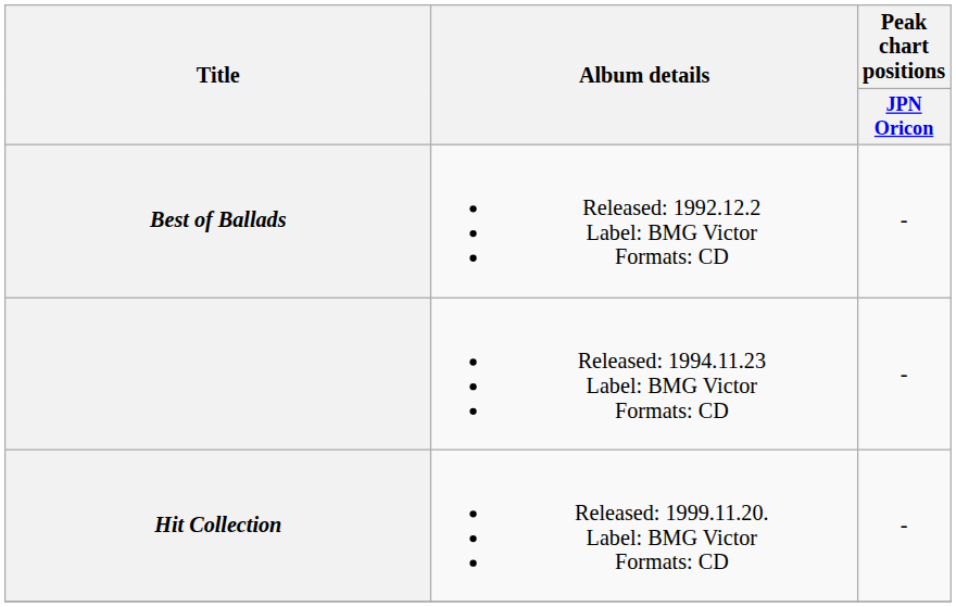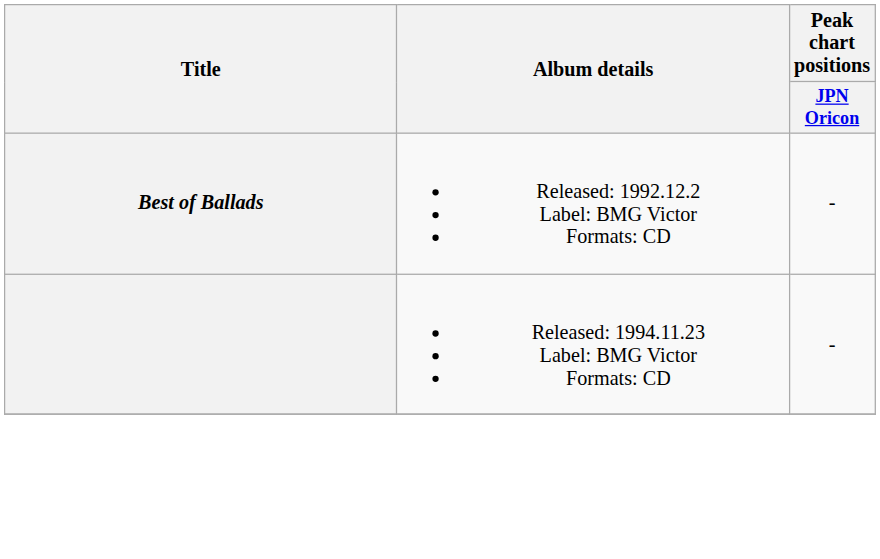 <table class="wikitable plainrowheaders" style="text-align:center;">
 <tr>
 <th scope="col" rowspan="2" style="width:19em;">Title</th>
 <th scope="col" rowspan="2" style="width:19em;">Album details</th>
 <th scope="col">Peak chart positions</th>
 </tr>
 <tr>
 <th scope="col" style="width:2.9em;font-size:90%;"><a href='#'>JPN<br>Oricon</a><br></th>
 </tr>
 <tr>
 <th scope="row"><em>Best of Ballads</em></th>
 <td><br><ul><li>Released: 1992.12.2</li><li>Label: BMG Victor</li><li>Formats: CD</li></ul></td>
 <td align="center">-</td>
 </tr>
 <tr>
 <th scope="row"></th>
 <td><br><ul><li>Released: 1994.11.23</li><li>Label: BMG Victor</li><li>Formats: CD</li></ul></td>
 <td align="center">-</td>
 </tr>
 <tr>
-<th scope="row"><em>Hit Collection</em></th>
-<td><br><ul><li>Released: 1999.11.20.</li><li>Label: BMG Victor</li><li>Formats: CD</li></ul></td>
-<td align="center">-</td>
-</tr>
-<tr>
 </tr>
 </table>
